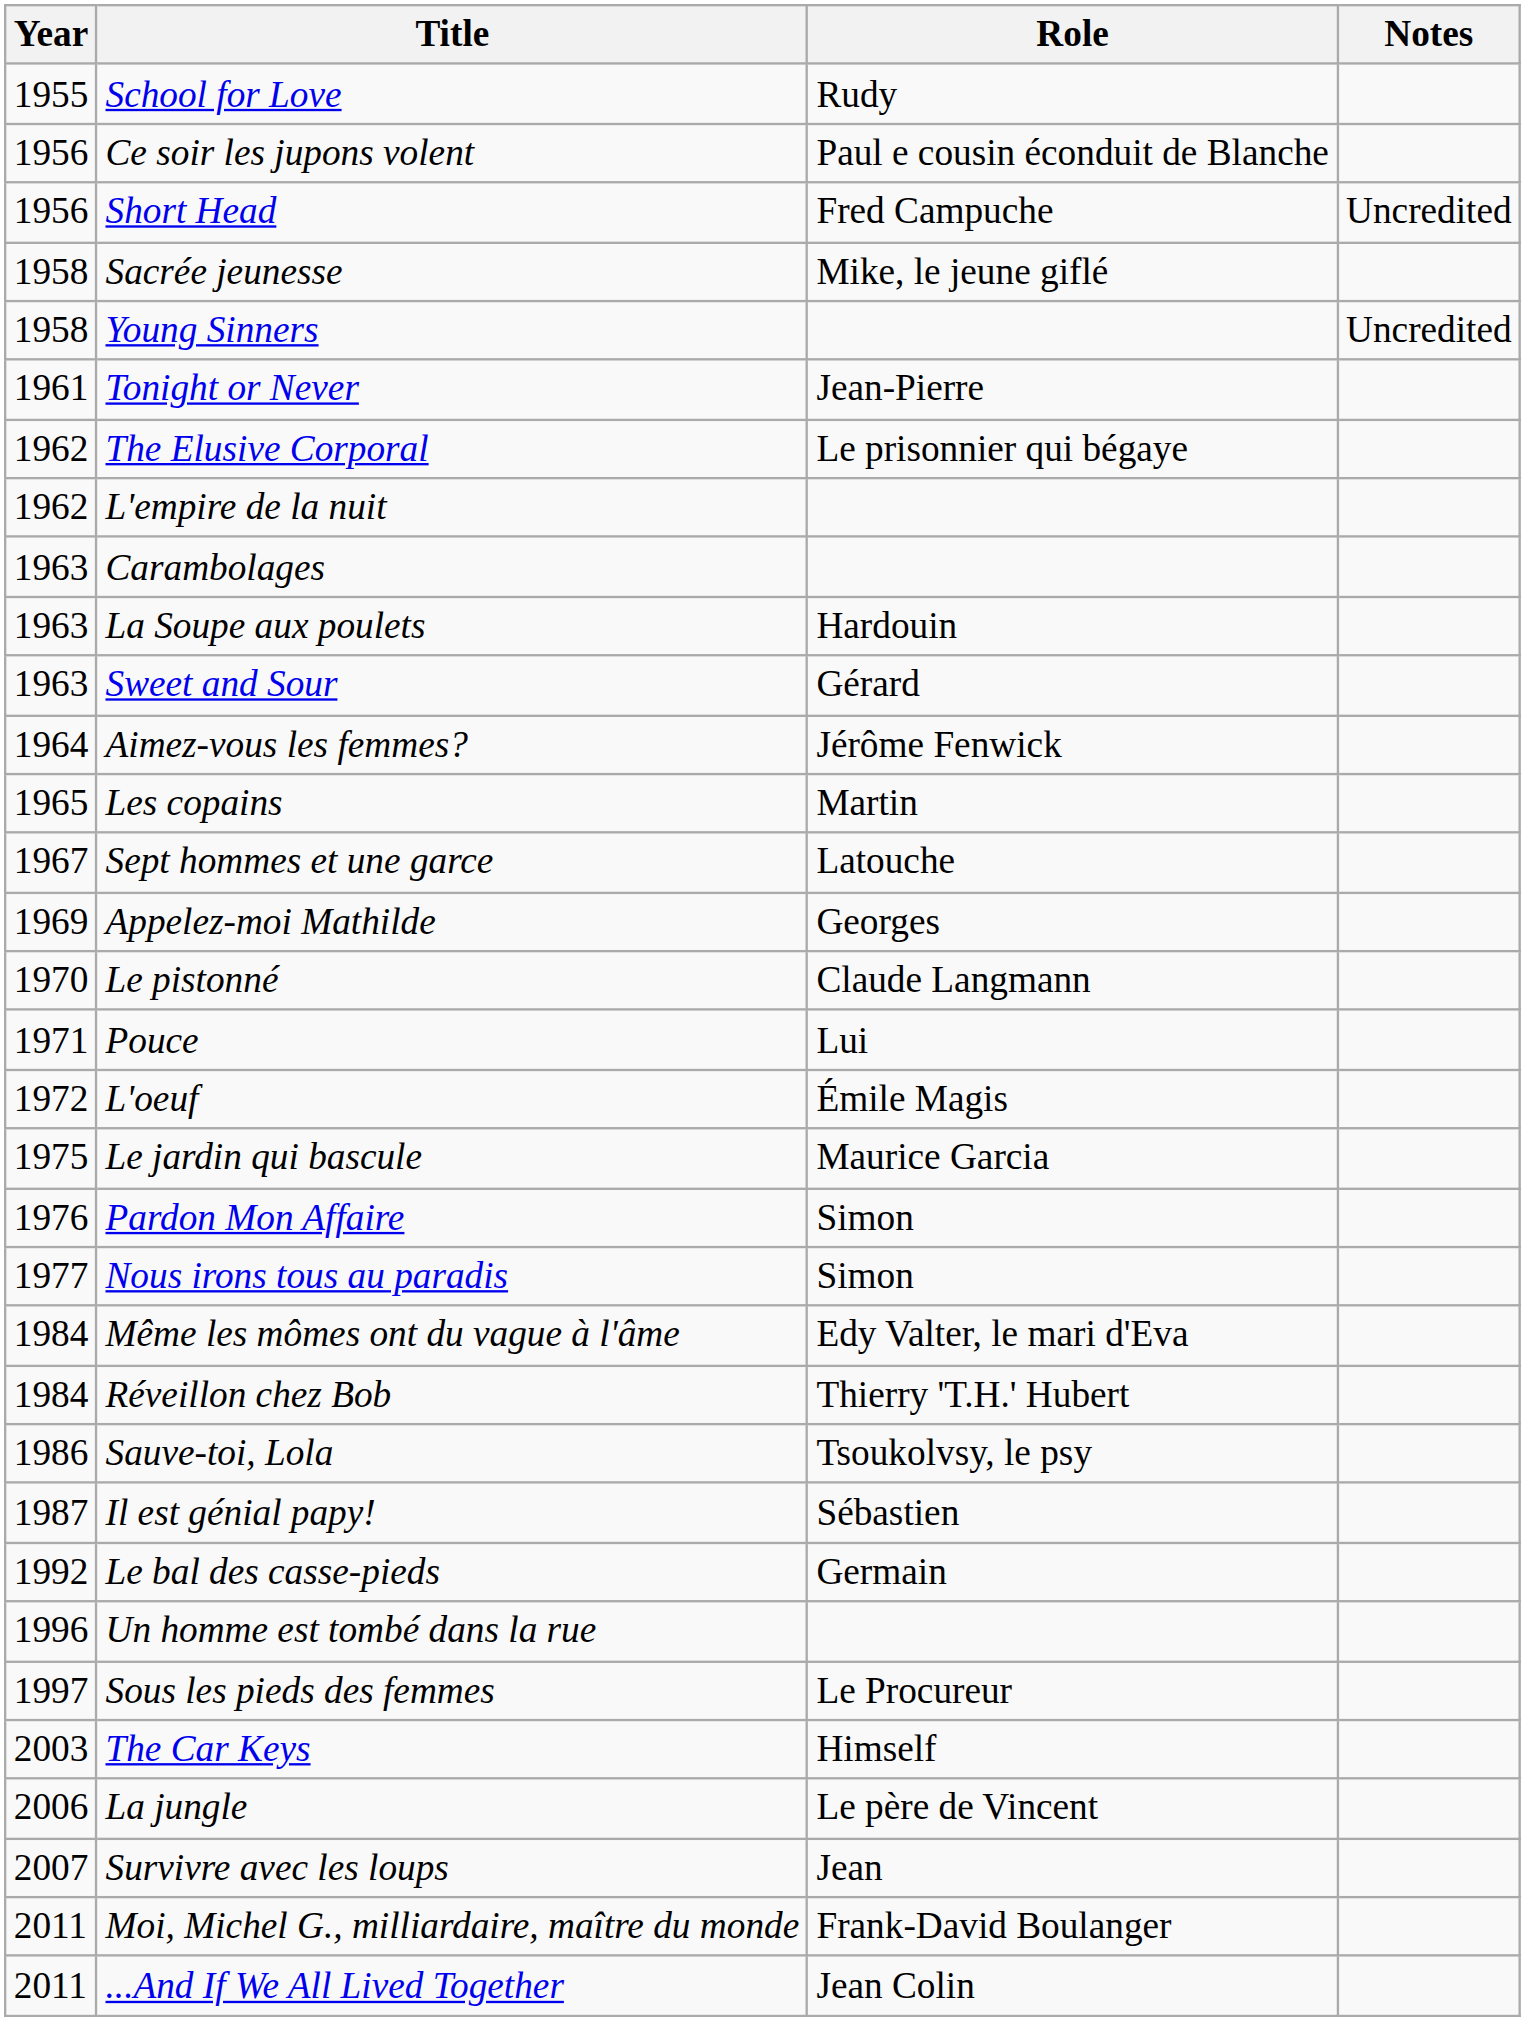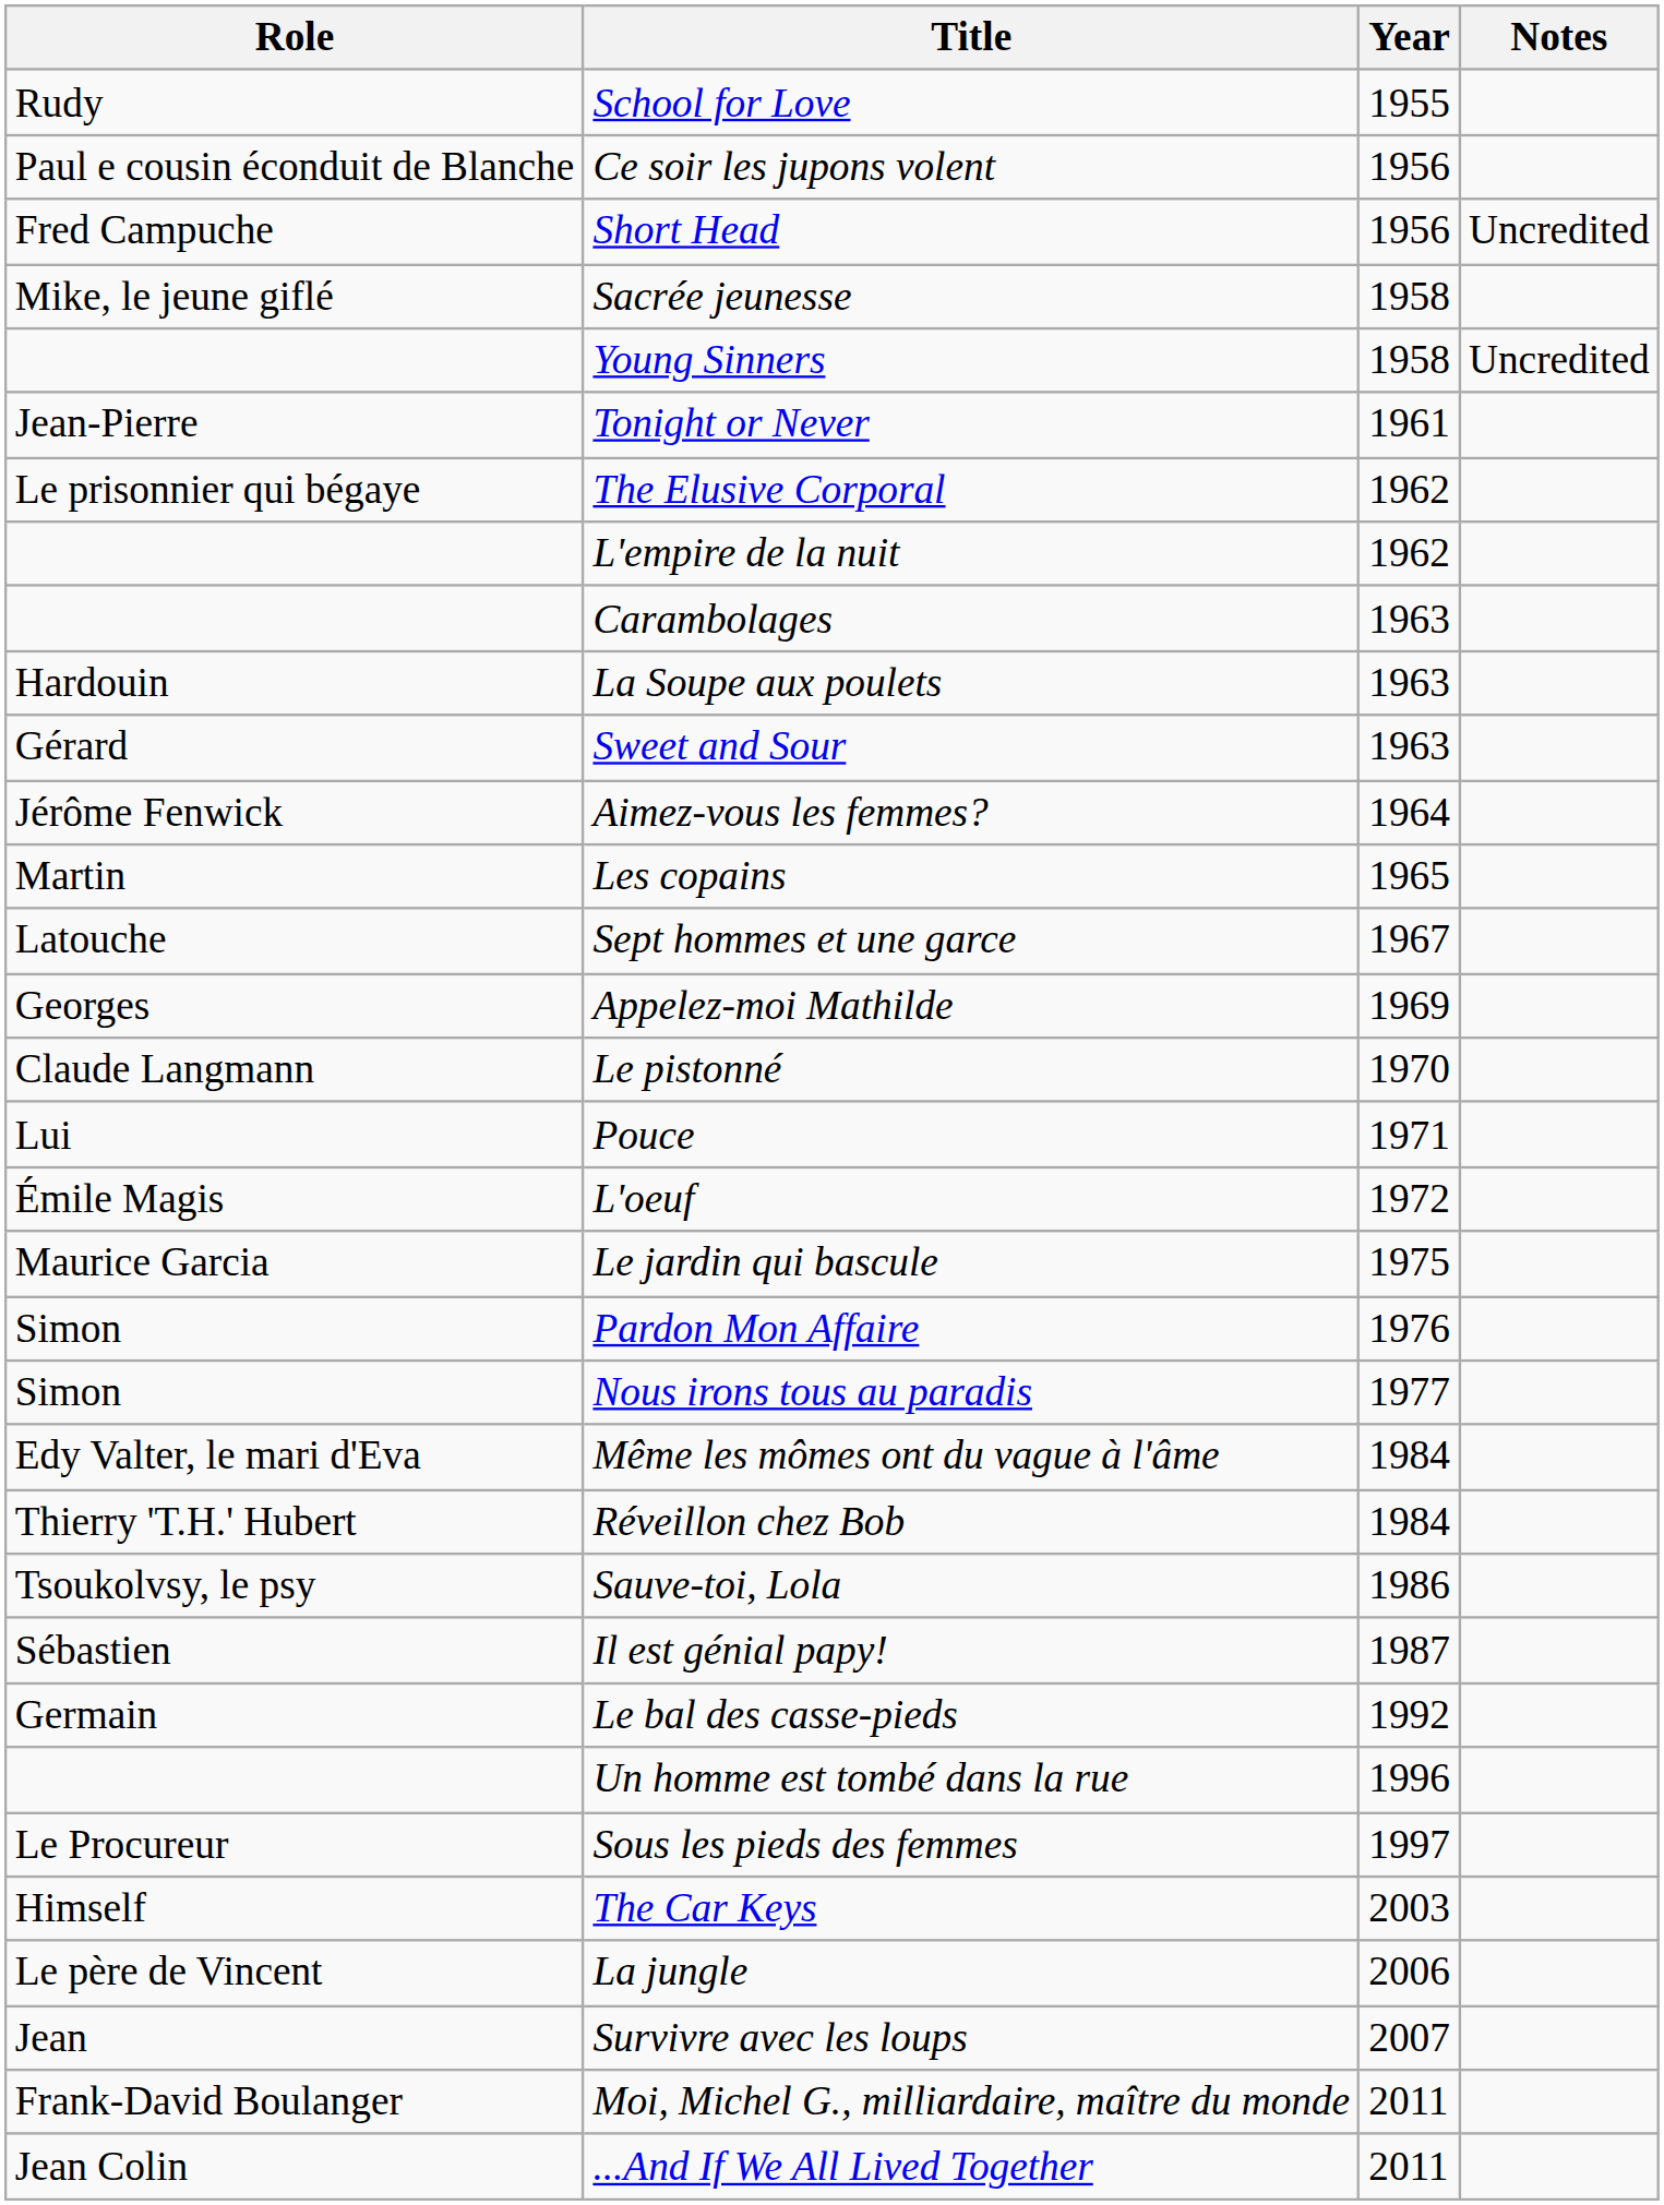 <table class="wikitable">
 <tr>
+<th>Role</th>
+<th>Title</th>
 <th>Year</th>
-<th>Title</th>
-<th>Role</th>
 <th>Notes</th>
 </tr>
 <tr>
+<td>Rudy</td>
+<td><em><a href='#'>School for Love</a></em></td>
 <td>1955</td>
-<td><em><a href='#'>School for Love</a></em></td>
-<td>Rudy</td>
 <td></td>
 </tr>
 <tr>
+<td>Paul e cousin éconduit de Blanche</td>
+<td><em>Ce soir les jupons volent</em></td>
 <td>1956</td>
-<td><em>Ce soir les jupons volent</em></td>
-<td>Paul e cousin éconduit de Blanche</td>
 <td></td>
 </tr>
 <tr>
+<td>Fred Campuche</td>
+<td><em><a href='#'>Short Head</a></em></td>
 <td>1956</td>
-<td><em><a href='#'>Short Head</a></em></td>
-<td>Fred Campuche</td>
 <td>Uncredited</td>
 </tr>
 <tr>
+<td>Mike, le jeune giflé</td>
+<td><em>Sacrée jeunesse</em></td>
 <td>1958</td>
-<td><em>Sacrée jeunesse</em></td>
-<td>Mike, le jeune giflé</td>
 <td></td>
 </tr>
 <tr>
+<td></td>
+<td><em><a href='#'>Young Sinners</a></em></td>
 <td>1958</td>
-<td><em><a href='#'>Young Sinners</a></em></td>
-<td></td>
 <td>Uncredited</td>
 </tr>
 <tr>
+<td>Jean-Pierre</td>
+<td><em><a href='#'>Tonight or Never</a></em></td>
 <td>1961</td>
-<td><em><a href='#'>Tonight or Never</a></em></td>
-<td>Jean-Pierre</td>
 <td></td>
 </tr>
 <tr>
+<td>Le prisonnier qui bégaye</td>
+<td><em><a href='#'>The Elusive Corporal</a></em></td>
 <td>1962</td>
-<td><em><a href='#'>The Elusive Corporal</a></em></td>
-<td>Le prisonnier qui bégaye</td>
 <td></td>
 </tr>
 <tr>
+<td></td>
+<td><em>L'empire de la nuit</em></td>
 <td>1962</td>
-<td><em>L'empire de la nuit</em></td>
-<td></td>
 <td></td>
 </tr>
 <tr>
+<td></td>
+<td><em>Carambolages</em></td>
 <td>1963</td>
-<td><em>Carambolages</em></td>
-<td></td>
 <td></td>
 </tr>
 <tr>
+<td>Hardouin</td>
+<td><em>La Soupe aux poulets</em></td>
 <td>1963</td>
-<td><em>La Soupe aux poulets</em></td>
-<td>Hardouin</td>
 <td></td>
 </tr>
 <tr>
+<td>Gérard</td>
+<td><em><a href='#'>Sweet and Sour</a></em></td>
 <td>1963</td>
-<td><em><a href='#'>Sweet and Sour</a></em></td>
-<td>Gérard</td>
 <td></td>
 </tr>
 <tr>
+<td>Jérôme Fenwick</td>
+<td><em>Aimez-vous les femmes?</em></td>
 <td>1964</td>
-<td><em>Aimez-vous les femmes?</em></td>
-<td>Jérôme Fenwick</td>
 <td></td>
 </tr>
 <tr>
+<td>Martin</td>
+<td><em>Les copains</em></td>
 <td>1965</td>
-<td><em>Les copains</em></td>
-<td>Martin</td>
 <td></td>
 </tr>
 <tr>
+<td>Latouche</td>
+<td><em>Sept hommes et une garce</em></td>
 <td>1967</td>
-<td><em>Sept hommes et une garce</em></td>
-<td>Latouche</td>
 <td></td>
 </tr>
 <tr>
+<td>Georges</td>
+<td><em>Appelez-moi Mathilde</em></td>
 <td>1969</td>
-<td><em>Appelez-moi Mathilde</em></td>
-<td>Georges</td>
 <td></td>
 </tr>
 <tr>
+<td>Claude Langmann</td>
+<td><em>Le pistonné</em></td>
 <td>1970</td>
-<td><em>Le pistonné</em></td>
-<td>Claude Langmann</td>
 <td></td>
 </tr>
 <tr>
+<td>Lui</td>
+<td><em>Pouce</em></td>
 <td>1971</td>
-<td><em>Pouce</em></td>
-<td>Lui</td>
 <td></td>
 </tr>
 <tr>
+<td>Émile Magis</td>
+<td><em>L'oeuf</em></td>
 <td>1972</td>
-<td><em>L'oeuf</em></td>
-<td>Émile Magis</td>
 <td></td>
 </tr>
 <tr>
+<td>Maurice Garcia</td>
+<td><em>Le jardin qui bascule</em></td>
 <td>1975</td>
-<td><em>Le jardin qui bascule</em></td>
-<td>Maurice Garcia</td>
 <td></td>
 </tr>
 <tr>
+<td>Simon</td>
+<td><em><a href='#'>Pardon Mon Affaire</a></em></td>
 <td>1976</td>
-<td><em><a href='#'>Pardon Mon Affaire</a></em></td>
-<td>Simon</td>
 <td></td>
 </tr>
 <tr>
+<td>Simon</td>
+<td><em><a href='#'>Nous irons tous au paradis</a></em></td>
 <td>1977</td>
-<td><em><a href='#'>Nous irons tous au paradis</a></em></td>
-<td>Simon</td>
 <td></td>
 </tr>
 <tr>
+<td>Edy Valter, le mari d'Eva</td>
+<td><em>Même les mômes ont du vague à l'âme</em></td>
 <td>1984</td>
-<td><em>Même les mômes ont du vague à l'âme</em></td>
-<td>Edy Valter, le mari d'Eva</td>
 <td></td>
 </tr>
 <tr>
+<td>Thierry 'T.H.' Hubert</td>
+<td><em>Réveillon chez Bob</em></td>
 <td>1984</td>
-<td><em>Réveillon chez Bob</em></td>
-<td>Thierry 'T.H.' Hubert</td>
 <td></td>
 </tr>
 <tr>
+<td>Tsoukolvsy, le psy</td>
+<td><em>Sauve-toi, Lola</em></td>
 <td>1986</td>
-<td><em>Sauve-toi, Lola</em></td>
-<td>Tsoukolvsy, le psy</td>
 <td></td>
 </tr>
 <tr>
+<td>Sébastien</td>
+<td><em>Il est génial papy!</em></td>
 <td>1987</td>
-<td><em>Il est génial papy!</em></td>
-<td>Sébastien</td>
 <td></td>
 </tr>
 <tr>
+<td>Germain</td>
+<td><em>Le bal des casse-pieds</em></td>
 <td>1992</td>
-<td><em>Le bal des casse-pieds</em></td>
-<td>Germain</td>
 <td></td>
 </tr>
 <tr>
+<td></td>
+<td><em>Un homme est tombé dans la rue</em></td>
 <td>1996</td>
-<td><em>Un homme est tombé dans la rue</em></td>
-<td></td>
 <td></td>
 </tr>
 <tr>
+<td>Le Procureur</td>
+<td><em>Sous les pieds des femmes</em></td>
 <td>1997</td>
-<td><em>Sous les pieds des femmes</em></td>
-<td>Le Procureur</td>
 <td></td>
 </tr>
 <tr>
+<td>Himself</td>
+<td><em><a href='#'>The Car Keys</a></em></td>
 <td>2003</td>
-<td><em><a href='#'>The Car Keys</a></em></td>
-<td>Himself</td>
 <td></td>
 </tr>
 <tr>
+<td>Le père de Vincent</td>
+<td><em>La jungle</em></td>
 <td>2006</td>
-<td><em>La jungle</em></td>
-<td>Le père de Vincent</td>
 <td></td>
 </tr>
 <tr>
+<td>Jean</td>
+<td><em>Survivre avec les loups</em></td>
 <td>2007</td>
-<td><em>Survivre avec les loups</em></td>
-<td>Jean</td>
 <td></td>
 </tr>
 <tr>
+<td>Frank-David Boulanger</td>
+<td><em>Moi, Michel G., milliardaire, maître du monde</em></td>
 <td>2011</td>
-<td><em>Moi, Michel G., milliardaire, maître du monde</em></td>
-<td>Frank-David Boulanger</td>
 <td></td>
 </tr>
 <tr>
+<td>Jean Colin</td>
+<td><em><a href='#'>...And If We All Lived Together</a></em></td>
 <td>2011</td>
-<td><em><a href='#'>...And If We All Lived Together</a></em></td>
-<td>Jean Colin</td>
 <td></td>
 </tr>
 </table>
